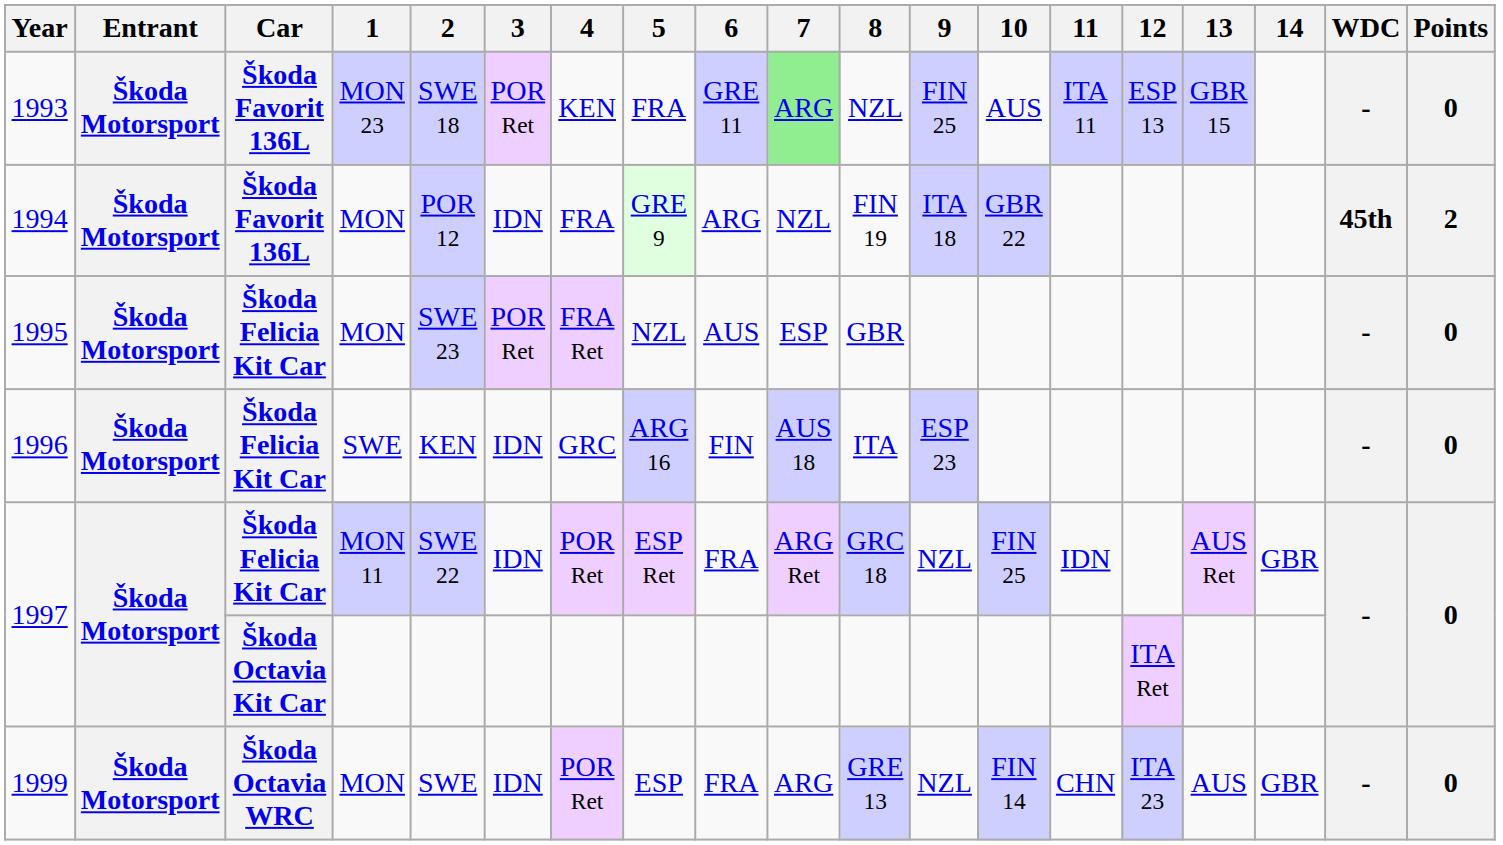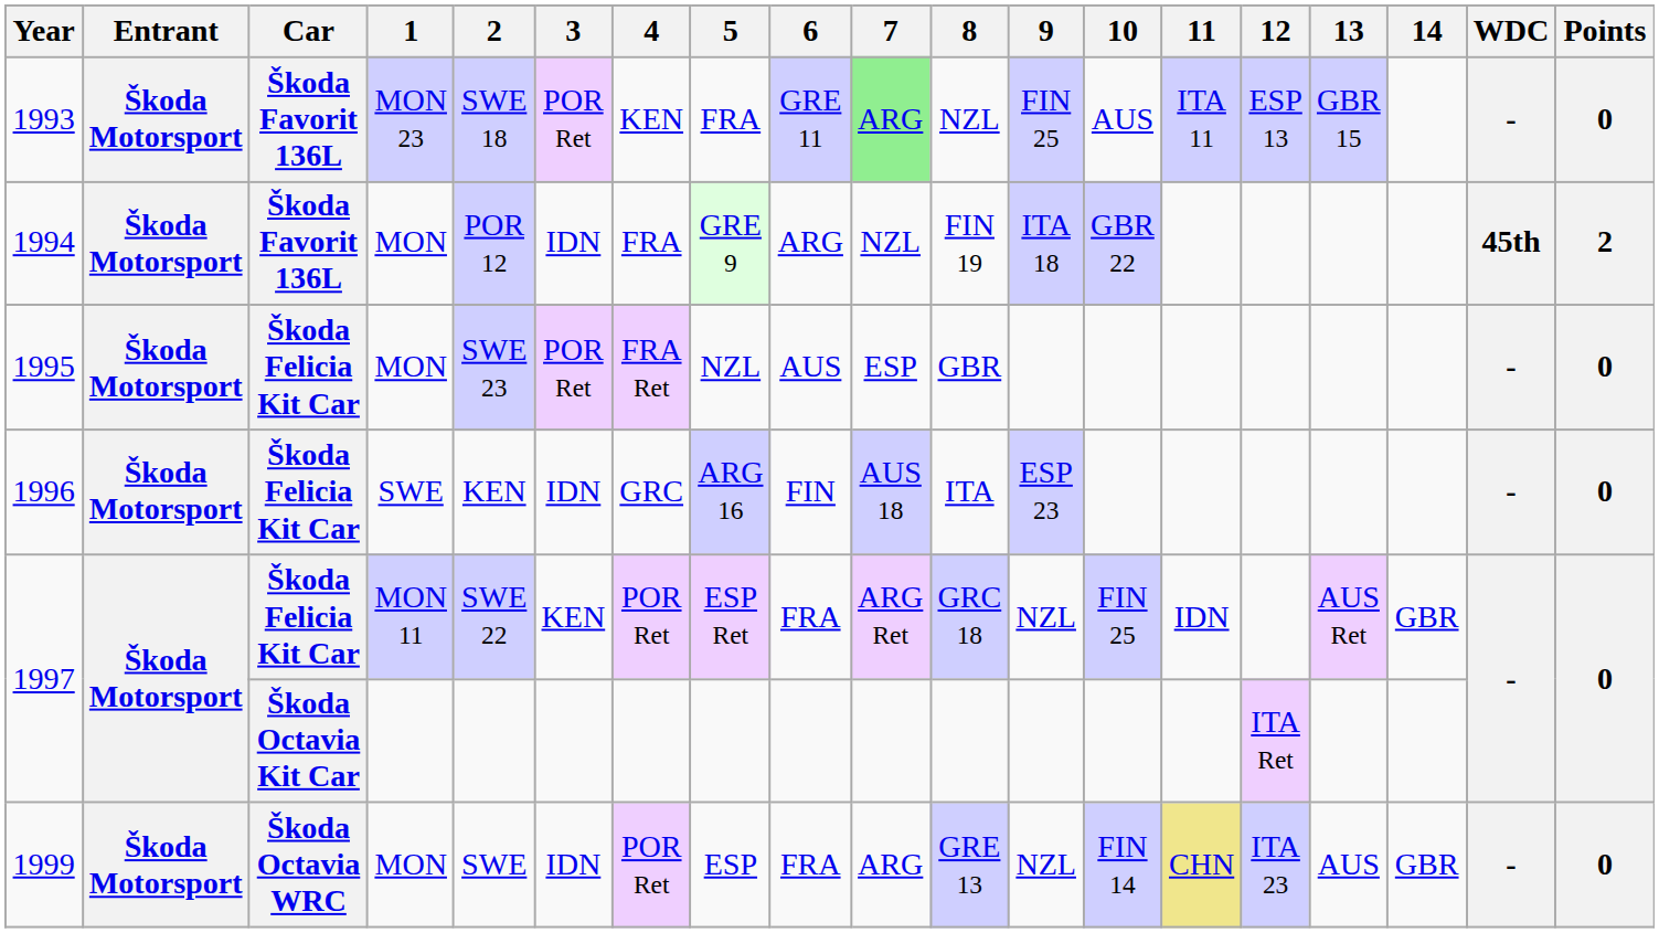 <table class="wikitable" border="1" style="text-align:center; font-size:90%;">
 <tr>
 <th>Year</th>
 <th>Entrant</th>
 <th>Car</th>
 <th>1</th>
 <th>2</th>
 <th>3</th>
 <th>4</th>
 <th>5</th>
 <th>6</th>
 <th>7</th>
 <th>8</th>
 <th>9</th>
 <th>10</th>
 <th>11</th>
 <th>12</th>
 <th>13</th>
 <th>14</th>
 <th>WDC</th>
 <th>Points</th>
 </tr>
 <tr>
 <td><a href='#'>1993</a></td>
 <th><a href='#'>Škoda Motorsport</a></th>
 <th><a href='#'>Škoda Favorit 136L</a></th>
 <td style="background:#CFCFFF;"><a href='#'>MON</a><br><small>23</small></td>
 <td style="background:#CFCFFF;"><a href='#'>SWE</a><br><small>18</small></td>
 <td style="background:#EFCFFF;"><a href='#'>POR</a><br><small>Ret</small></td>
 <td><a href='#'>KEN</a></td>
 <td><a href='#'>FRA</a></td>
 <td style="background:#CFCFFF;"><a href='#'>GRE</a><br><small>11</small></td>
 <td style="background: lightgreen;"><a href='#'>ARG</a></td>
 <td><a href='#'>NZL</a></td>
 <td style="background:#CFCFFF;"><a href='#'>FIN</a><br><small>25</small></td>
 <td><a href='#'>AUS</a></td>
 <td style="background:#CFCFFF;"><a href='#'>ITA</a><br><small>11</small></td>
 <td style="background:#CFCFFF;"><a href='#'>ESP</a><br><small>13</small></td>
 <td style="background:#CFCFFF;"><a href='#'>GBR</a><br><small>15</small></td>
 <td></td>
 <th>-</th>
 <th>0</th>
 </tr>
 <tr>
 <td><a href='#'>1994</a></td>
 <th><a href='#'>Škoda Motorsport</a></th>
 <th><a href='#'>Škoda Favorit 136L</a></th>
 <td><a href='#'>MON</a></td>
 <td style="background:#CFCFFF;"><a href='#'>POR</a><br><small>12</small></td>
 <td><a href='#'>IDN</a></td>
 <td><a href='#'>FRA</a></td>
 <td style="background:#DFFFDF;"><a href='#'>GRE</a><br><small>9</small></td>
 <td><a href='#'>ARG</a></td>
 <td><a href='#'>NZL</a></td>
 <td><a href='#'>FIN</a><br><small>19</small></td>
 <td style="background:#CFCFFF;"><a href='#'>ITA</a><br><small>18</small></td>
 <td style="background:#CFCFFF;"><a href='#'>GBR</a><br><small>22</small></td>
 <td></td>
 <td></td>
 <td></td>
 <td></td>
 <th>45th</th>
 <th>2</th>
 </tr>
 <tr>
 <td><a href='#'>1995</a></td>
 <th><a href='#'>Škoda Motorsport</a></th>
 <th><a href='#'>Škoda Felicia Kit Car</a></th>
 <td><a href='#'>MON</a></td>
 <td style="background:#CFCFFF;"><a href='#'>SWE</a><br><small>23</small></td>
 <td style="background:#EFCFFF;"><a href='#'>POR</a><br><small>Ret</small></td>
 <td style="background:#EFCFFF;"><a href='#'>FRA</a><br><small>Ret</small></td>
 <td><a href='#'>NZL</a></td>
 <td><a href='#'>AUS</a></td>
 <td><a href='#'>ESP</a></td>
 <td><a href='#'>GBR</a></td>
 <td></td>
 <td></td>
 <td></td>
 <td></td>
 <td></td>
 <td></td>
 <th>-</th>
 <th>0</th>
 </tr>
 <tr>
 <td><a href='#'>1996</a></td>
 <th><a href='#'>Škoda Motorsport</a></th>
 <th><a href='#'>Škoda Felicia Kit Car</a></th>
 <td><a href='#'>SWE</a></td>
 <td><a href='#'>KEN</a></td>
 <td><a href='#'>IDN</a></td>
 <td><a href='#'>GRC</a></td>
 <td style="background:#CFCFFF;"><a href='#'>ARG</a><br><small>16</small></td>
 <td><a href='#'>FIN</a></td>
 <td style="background:#CFCFFF;"><a href='#'>AUS</a><br><small>18</small></td>
 <td><a href='#'>ITA</a></td>
 <td style="background:#CFCFFF;"><a href='#'>ESP</a><br><small>23</small></td>
 <td></td>
 <td></td>
 <td></td>
 <td></td>
 <td></td>
 <th>-</th>
 <th>0</th>
 </tr>
 <tr>
 <td rowspan="2"><a href='#'>1997</a></td>
 <th rowspan="2"><a href='#'>Škoda Motorsport</a></th>
 <th><a href='#'>Škoda Felicia Kit Car</a></th>
 <td style="background:#CFCFFF;"><a href='#'>MON</a><br><small>11</small></td>
 <td style="background:#CFCFFF;"><a href='#'>SWE</a><br><small>22</small></td>
-<td><a href='#'>IDN</a></td>
+<td><a href='#'>KEN</a></td>
 <td style="background:#EFCFFF;"><a href='#'>POR</a><br><small>Ret</small></td>
 <td style="background:#EFCFFF;"><a href='#'>ESP</a><br><small>Ret</small></td>
 <td><a href='#'>FRA</a></td>
 <td style="background:#EFCFFF;"><a href='#'>ARG</a><br><small>Ret</small></td>
 <td style="background:#CFCFFF;"><a href='#'>GRC</a><br><small>18</small></td>
 <td><a href='#'>NZL</a></td>
 <td style="background:#CFCFFF;"><a href='#'>FIN</a><br><small>25</small></td>
 <td><a href='#'>IDN</a></td>
 <td></td>
 <td style="background:#EFCFFF;"><a href='#'>AUS</a><br><small>Ret</small></td>
 <td><a href='#'>GBR</a></td>
 <th rowspan="2">-</th>
 <th rowspan="2">0</th>
 </tr>
 <tr>
 <th><a href='#'>Škoda Octavia Kit Car</a></th>
 <td></td>
 <td></td>
 <td></td>
 <td></td>
 <td></td>
 <td></td>
 <td></td>
 <td></td>
 <td></td>
 <td></td>
 <td></td>
 <td style="background:#EFCFFF;"><a href='#'>ITA</a><br><small>Ret</small></td>
 <td></td>
 <td></td>
 </tr>
 <tr>
 <td><a href='#'>1999</a></td>
 <th><a href='#'>Škoda Motorsport</a></th>
 <th><a href='#'>Škoda Octavia WRC</a></th>
 <td><a href='#'>MON</a></td>
 <td><a href='#'>SWE</a></td>
 <td><a href='#'>IDN</a></td>
 <td style="background:#EFCFFF;"><a href='#'>POR</a><br><small>Ret</small></td>
 <td><a href='#'>ESP</a></td>
 <td><a href='#'>FRA</a></td>
 <td><a href='#'>ARG</a></td>
 <td style="background:#CFCFFF;"><a href='#'>GRE</a><br><small>13</small></td>
 <td><a href='#'>NZL</a></td>
 <td style="background:#CFCFFF;"><a href='#'>FIN</a><br><small>14</small></td>
-<td><a href='#'>CHN</a></td>
+<td style="background: khaki;"><a href='#'>CHN</a></td>
 <td style="background:#CFCFFF;"><a href='#'>ITA</a><br><small>23</small></td>
 <td><a href='#'>AUS</a></td>
 <td><a href='#'>GBR</a></td>
 <th>-</th>
 <th>0</th>
 </tr>
 </table>
